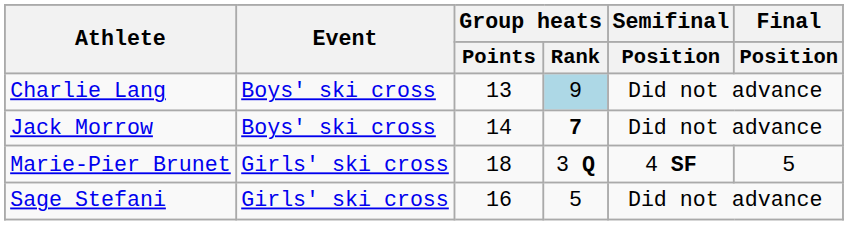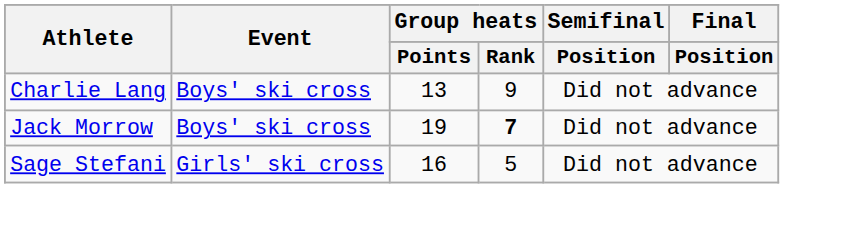 <table class="wikitable" style="font-size:90%">
 <tr>
 <th rowspan="2">Athlete</th>
 <th rowspan="2">Event</th>
 <th colspan=2>Group heats</th>
 <th>Semifinal</th>
 <th>Final</th>
 </tr>
 <tr style="font-size:95%">
 <th>Points</th>
 <th>Rank</th>
 <th>Position</th>
 <th>Position</th>
 </tr>
 <tr align=center>
 <td align=left><a href='#'>Charlie Lang</a></td>
 <td align=left><a href='#'>Boys' ski cross</a></td>
 <td>13</td>
-<td style="background: lightblue;">9</td>
+<td>9</td>
 <td colspan=2>Did not advance</td>
 </tr>
 <tr align=center>
 <td align=left><a href='#'>Jack Morrow</a></td>
 <td align=left><a href='#'>Boys' ski cross</a></td>
-<td>14</td>
+<td>19</td>
 <td><strong>7</strong></td>
 <td colspan=2>Did not advance</td>
-</tr>
-<tr align=center>
-<td align=left><a href='#'>Marie-Pier Brunet</a></td>
-<td align=left><a href='#'>Girls' ski cross</a></td>
-<td>18</td>
-<td>3 <strong>Q</strong></td>
-<td>4 <strong>SF</strong></td>
-<td>5</td>
 </tr>
 <tr align=center>
 <td align=left><a href='#'>Sage Stefani</a></td>
 <td align=left><a href='#'>Girls' ski cross</a></td>
 <td>16</td>
 <td>5</td>
 <td colspan=2>Did not advance</td>
 </tr>
 </table>
